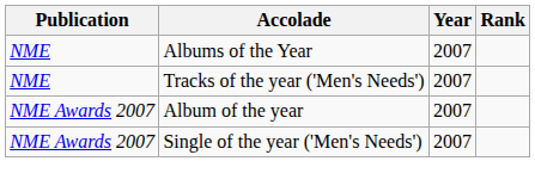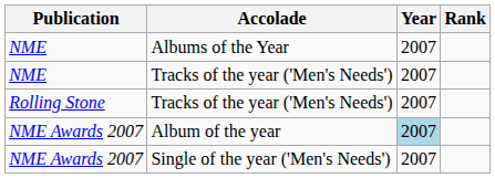 <table class="sortable wikitable">
 <tr>
 <th>Publication</th>
 <th>Accolade</th>
 <th>Year</th>
 <th>Rank</th>
 </tr>
 <tr>
 <td><em><a href='#'>NME</a></em></td>
 <td>Albums of the Year</td>
 <td>2007</td>
 <td></td>
 </tr>
 <tr>
 <td><em><a href='#'>NME</a></em></td>
 <td>Tracks of the year ('Men's Needs')</td>
 <td>2007</td>
 <td></td>
 </tr>
 <tr>
+<td><em><a href='#'>Rolling Stone</a></em></td>
+<td>Tracks of the year ('Men's Needs')</td>
+<td>2007</td>
+<td></td>
+</tr>
+<tr>
 <td><em><a href='#'>NME Awards</a> 2007</em></td>
 <td>Album of the year</td>
-<td>2007</td>
+<td style="background: lightblue;">2007</td>
 <td></td>
 </tr>
 <tr>
 <td><em><a href='#'>NME Awards</a> 2007</em></td>
 <td>Single of the year ('Men's Needs')</td>
 <td>2007</td>
 <td></td>
 </tr>
 </table>
